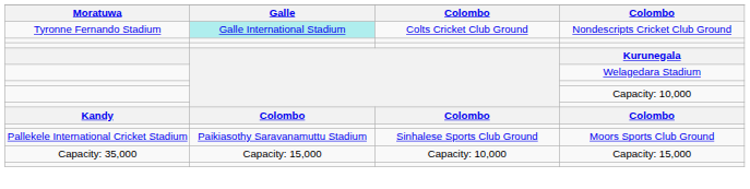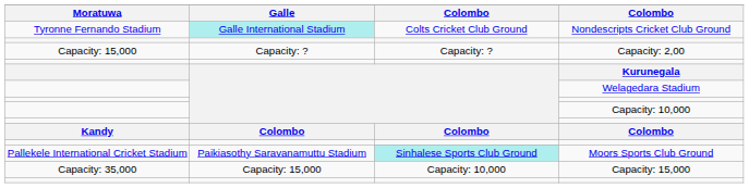 <table class="wikitable" style="margin: 1em auto; text-align:center">
 <tr>
 </tr>
 <tr>
 <th width=25%><a href='#'>Moratuwa</a></th>
 <th width=25%><a href='#'>Galle</a></th>
 <th width=25%><a href='#'>Colombo</a></th>
 <th width=25%><a href='#'>Colombo</a></th>
 </tr>
 <tr>
 <td><a href='#'>Tyronne Fernando Stadium</a></td>
 <td style="background: paleturquoise;"><a href='#'>Galle International Stadium</a></td>
 <td><a href='#'>Colts Cricket Club Ground</a></td>
 <td><a href='#'>Nondescripts Cricket Club Ground</a></td>
 </tr>
 <tr>
 <td></td>
 <td></td>
 <td></td>
 <td></td>
+</tr>
+<tr>
+<td>Capacity: 15,000</td>
+<td>Capacity: ?</td>
+<td>Capacity: ?</td>
+<td>Capacity: 2,00</td>
 </tr>
 <tr>
 <td></td>
 <td></td>
 <td></td>
 <td></td>
 </tr>
 <tr>
 <th></th>
 <th rowspan=5 colspan=2></th>
 <th><a href='#'>Kurunegala</a></th>
 </tr>
 <tr>
 <td></td>
 <td><a href='#'>Welagedara Stadium</a></td>
 </tr>
 <tr>
 <td></td>
 <td></td>
 </tr>
 <tr>
 <td></td>
 <td>Capacity: 10,000</td>
 </tr>
 <tr>
 <td></td>
 <td></td>
 </tr>
 <tr>
 <th><a href='#'>Kandy</a></th>
 <th><a href='#'>Colombo</a></th>
 <th><a href='#'>Colombo</a></th>
 <th><a href='#'>Colombo</a></th>
 </tr>
 <tr>
 <td></td>
 <td></td>
 <td></td>
 <td></td>
 </tr>
 <tr>
 <td><a href='#'>Pallekele International Cricket Stadium</a></td>
 <td><a href='#'>Paikiasothy Saravanamuttu Stadium</a></td>
-<td><a href='#'>Sinhalese Sports Club Ground</a></td>
+<td style="background: paleturquoise;"><a href='#'>Sinhalese Sports Club Ground</a></td>
 <td><a href='#'>Moors Sports Club Ground</a></td>
 </tr>
 <tr>
 <td>Capacity: 35,000</td>
 <td>Capacity: 15,000</td>
 <td>Capacity: 10,000</td>
 <td>Capacity: 15,000</td>
 </tr>
 <tr>
 <td></td>
 <td></td>
 <td></td>
 <td></td>
 </tr>
 </table>
